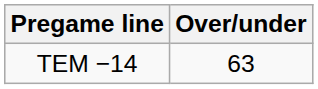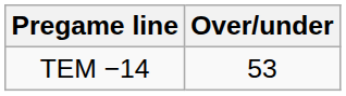 <table class="wikitable">
 <tr align="center">
 <th style=>Pregame line</th>
 <th style=>Over/under</th>
 </tr>
 <tr align="center">
 <td>TEM −14</td>
-<td>63</td>
+<td>53</td>
 </tr>
 </table>
